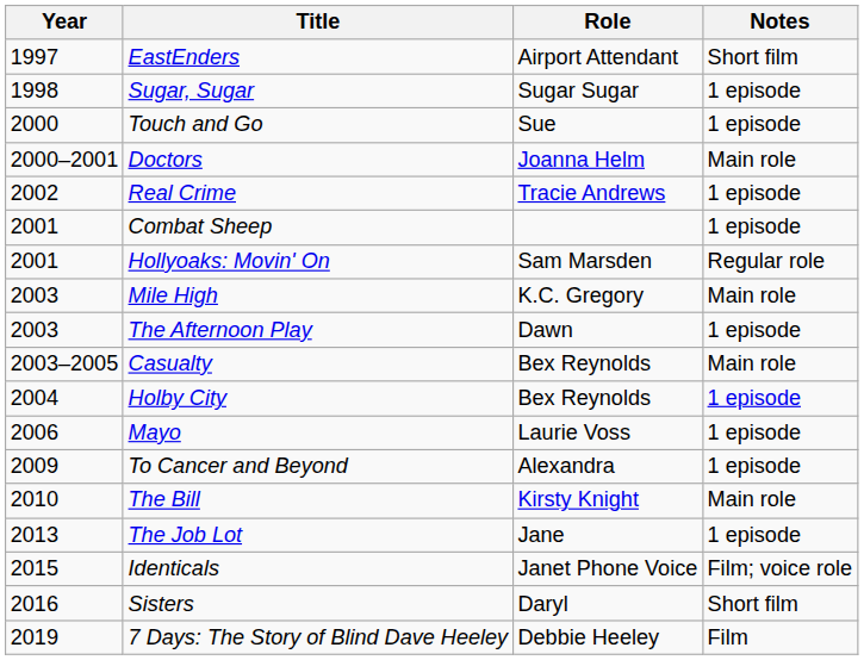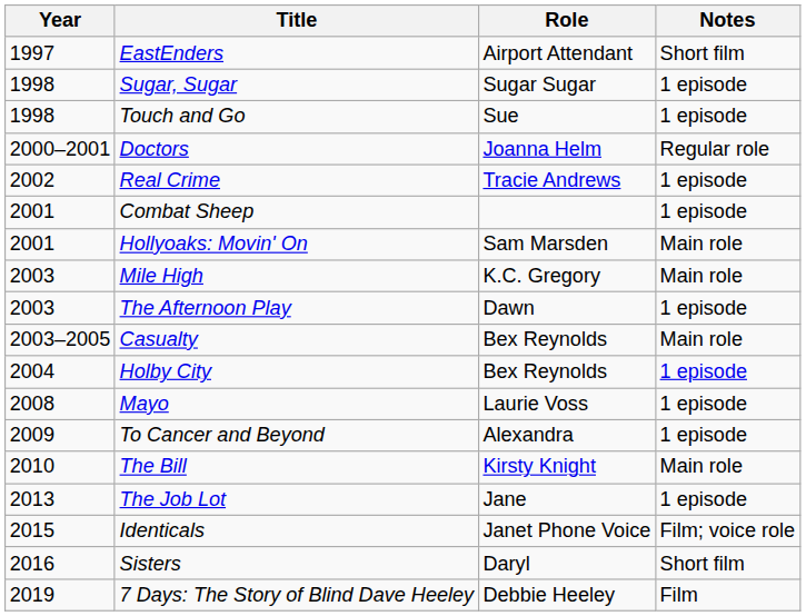 <table class="wikitable">
 <tr>
 <th>Year</th>
 <th>Title</th>
 <th>Role</th>
 <th>Notes</th>
 </tr>
 <tr>
 <td>1997</td>
 <td><em><a href='#'>EastEnders</a></em></td>
 <td>Airport Attendant</td>
 <td>Short film</td>
 </tr>
 <tr>
 <td>1998</td>
 <td><em><a href='#'>Sugar, Sugar</a></em></td>
 <td>Sugar Sugar</td>
 <td>1 episode</td>
 </tr>
 <tr>
-<td>2000</td>
+<td>1998</td>
 <td><em>Touch and Go</em></td>
 <td>Sue</td>
 <td>1 episode</td>
 </tr>
 <tr>
 <td>2000–2001</td>
 <td><em><a href='#'>Doctors</a></em></td>
 <td><a href='#'>Joanna Helm</a></td>
-<td>Main role</td>
+<td>Regular role</td>
 </tr>
 <tr>
 <td>2002</td>
 <td><em><a href='#'>Real Crime</a></em></td>
 <td><a href='#'>Tracie Andrews</a></td>
 <td>1 episode</td>
 </tr>
 <tr>
 <td>2001</td>
 <td><em>Combat Sheep</em></td>
 <td></td>
 <td>1 episode</td>
 </tr>
 <tr>
 <td>2001</td>
 <td><em><a href='#'>Hollyoaks: Movin' On</a></em></td>
 <td>Sam Marsden</td>
-<td>Regular role</td>
+<td>Main role</td>
 </tr>
 <tr>
 <td>2003</td>
 <td><em><a href='#'>Mile High</a></em></td>
 <td>K.C. Gregory</td>
 <td>Main role</td>
 </tr>
 <tr>
 <td>2003</td>
 <td><em><a href='#'>The Afternoon Play</a></em></td>
 <td>Dawn</td>
 <td>1 episode</td>
 </tr>
 <tr>
 <td>2003–2005</td>
 <td><em><a href='#'>Casualty</a></em></td>
 <td>Bex Reynolds</td>
 <td>Main role</td>
 </tr>
 <tr>
 <td>2004</td>
 <td><em><a href='#'>Holby City</a></em></td>
 <td>Bex Reynolds</td>
 <td><a href='#'>1 episode</a></td>
 </tr>
 <tr>
-<td>2006</td>
+<td>2008</td>
 <td><em><a href='#'>Mayo</a></em></td>
 <td>Laurie Voss</td>
 <td>1 episode</td>
 </tr>
 <tr>
 <td>2009</td>
 <td><em>To Cancer and Beyond</em></td>
 <td>Alexandra</td>
 <td>1 episode</td>
 </tr>
 <tr>
 <td>2010</td>
 <td><em><a href='#'>The Bill</a></em></td>
 <td><a href='#'>Kirsty Knight</a></td>
 <td>Main role</td>
 </tr>
 <tr>
 <td>2013</td>
 <td><em><a href='#'>The Job Lot</a></em></td>
 <td>Jane</td>
 <td>1 episode</td>
 </tr>
 <tr>
 <td>2015</td>
 <td><em>Identicals</em></td>
 <td>Janet Phone Voice</td>
 <td>Film; voice role</td>
 </tr>
 <tr>
 <td>2016</td>
 <td><em>Sisters</em></td>
 <td>Daryl</td>
 <td>Short film</td>
 </tr>
 <tr>
 <td>2019</td>
 <td><em>7 Days: The Story of Blind Dave Heeley</em></td>
 <td>Debbie Heeley</td>
 <td>Film</td>
 </tr>
 </table>
